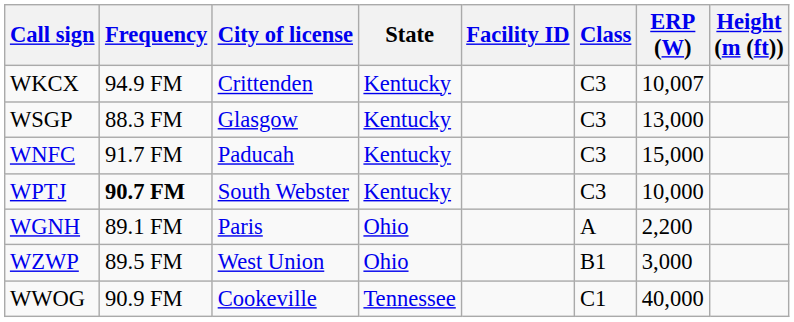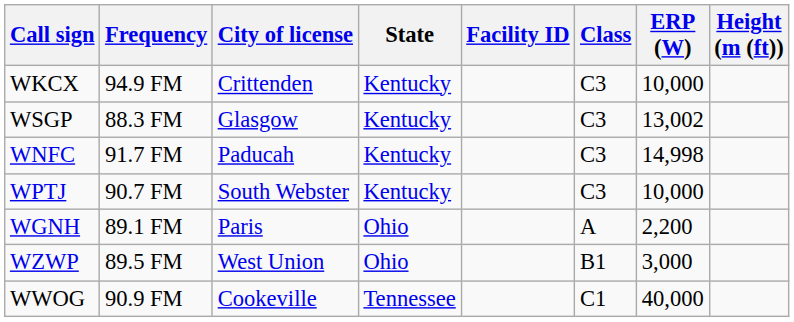 <table class="wikitable sortable">
 <tr>
 <th><a href='#'>Call sign</a></th>
 <th data-sort-type="number"><a href='#'>Frequency</a></th>
 <th><a href='#'>City of license</a></th>
 <th>State</th>
 <th data-sort-type="number"><a href='#'>Facility ID</a></th>
 <th><a href='#'>Class</a></th>
 <th data-sort-type="number"><a href='#'>ERP</a><br>(<a href='#'>W</a>)</th>
 <th data-sort-type="number"><a href='#'>Height</a><br>(<a href='#'>m</a> (<a href='#'>ft</a>))</th>
 </tr>
 <tr>
 <td>WKCX</td>
 <td>94.9 FM</td>
 <td><a href='#'>Crittenden</a></td>
 <td><a href='#'>Kentucky</a></td>
 <td></td>
 <td>C3</td>
-<td>10,007</td>
+<td>10,000</td>
 <td></td>
 </tr>
 <tr>
 <td>WSGP</td>
 <td>88.3 FM</td>
 <td><a href='#'>Glasgow</a></td>
 <td><a href='#'>Kentucky</a></td>
 <td></td>
 <td>C3</td>
-<td>13,000</td>
+<td>13,002</td>
 <td></td>
 </tr>
 <tr>
 <td><a href='#'>WNFC</a></td>
 <td>91.7 FM</td>
 <td><a href='#'>Paducah</a></td>
 <td><a href='#'>Kentucky</a></td>
 <td></td>
 <td>C3</td>
-<td>15,000</td>
+<td>14,998</td>
 <td></td>
 </tr>
 <tr>
 <td><a href='#'>WPTJ</a></td>
-<td><strong>90.7 FM</strong></td>
+<td>90.7 FM</td>
 <td><a href='#'>South Webster</a></td>
 <td><a href='#'>Kentucky</a></td>
 <td></td>
 <td>C3</td>
 <td>10,000</td>
 <td></td>
 </tr>
 <tr>
 <td><a href='#'>WGNH</a></td>
 <td>89.1 FM</td>
 <td><a href='#'>Paris</a></td>
 <td><a href='#'>Ohio</a></td>
 <td></td>
 <td>A</td>
 <td>2,200</td>
 <td></td>
 </tr>
 <tr>
 <td><a href='#'>WZWP</a></td>
 <td>89.5 FM</td>
 <td><a href='#'>West Union</a></td>
 <td><a href='#'>Ohio</a></td>
 <td></td>
 <td>B1</td>
 <td>3,000</td>
 <td></td>
 </tr>
 <tr>
 <td>WWOG</td>
 <td>90.9 FM</td>
 <td><a href='#'>Cookeville</a></td>
 <td><a href='#'>Tennessee</a></td>
 <td></td>
 <td>C1</td>
 <td>40,000</td>
 <td></td>
 </tr>
 </table>
